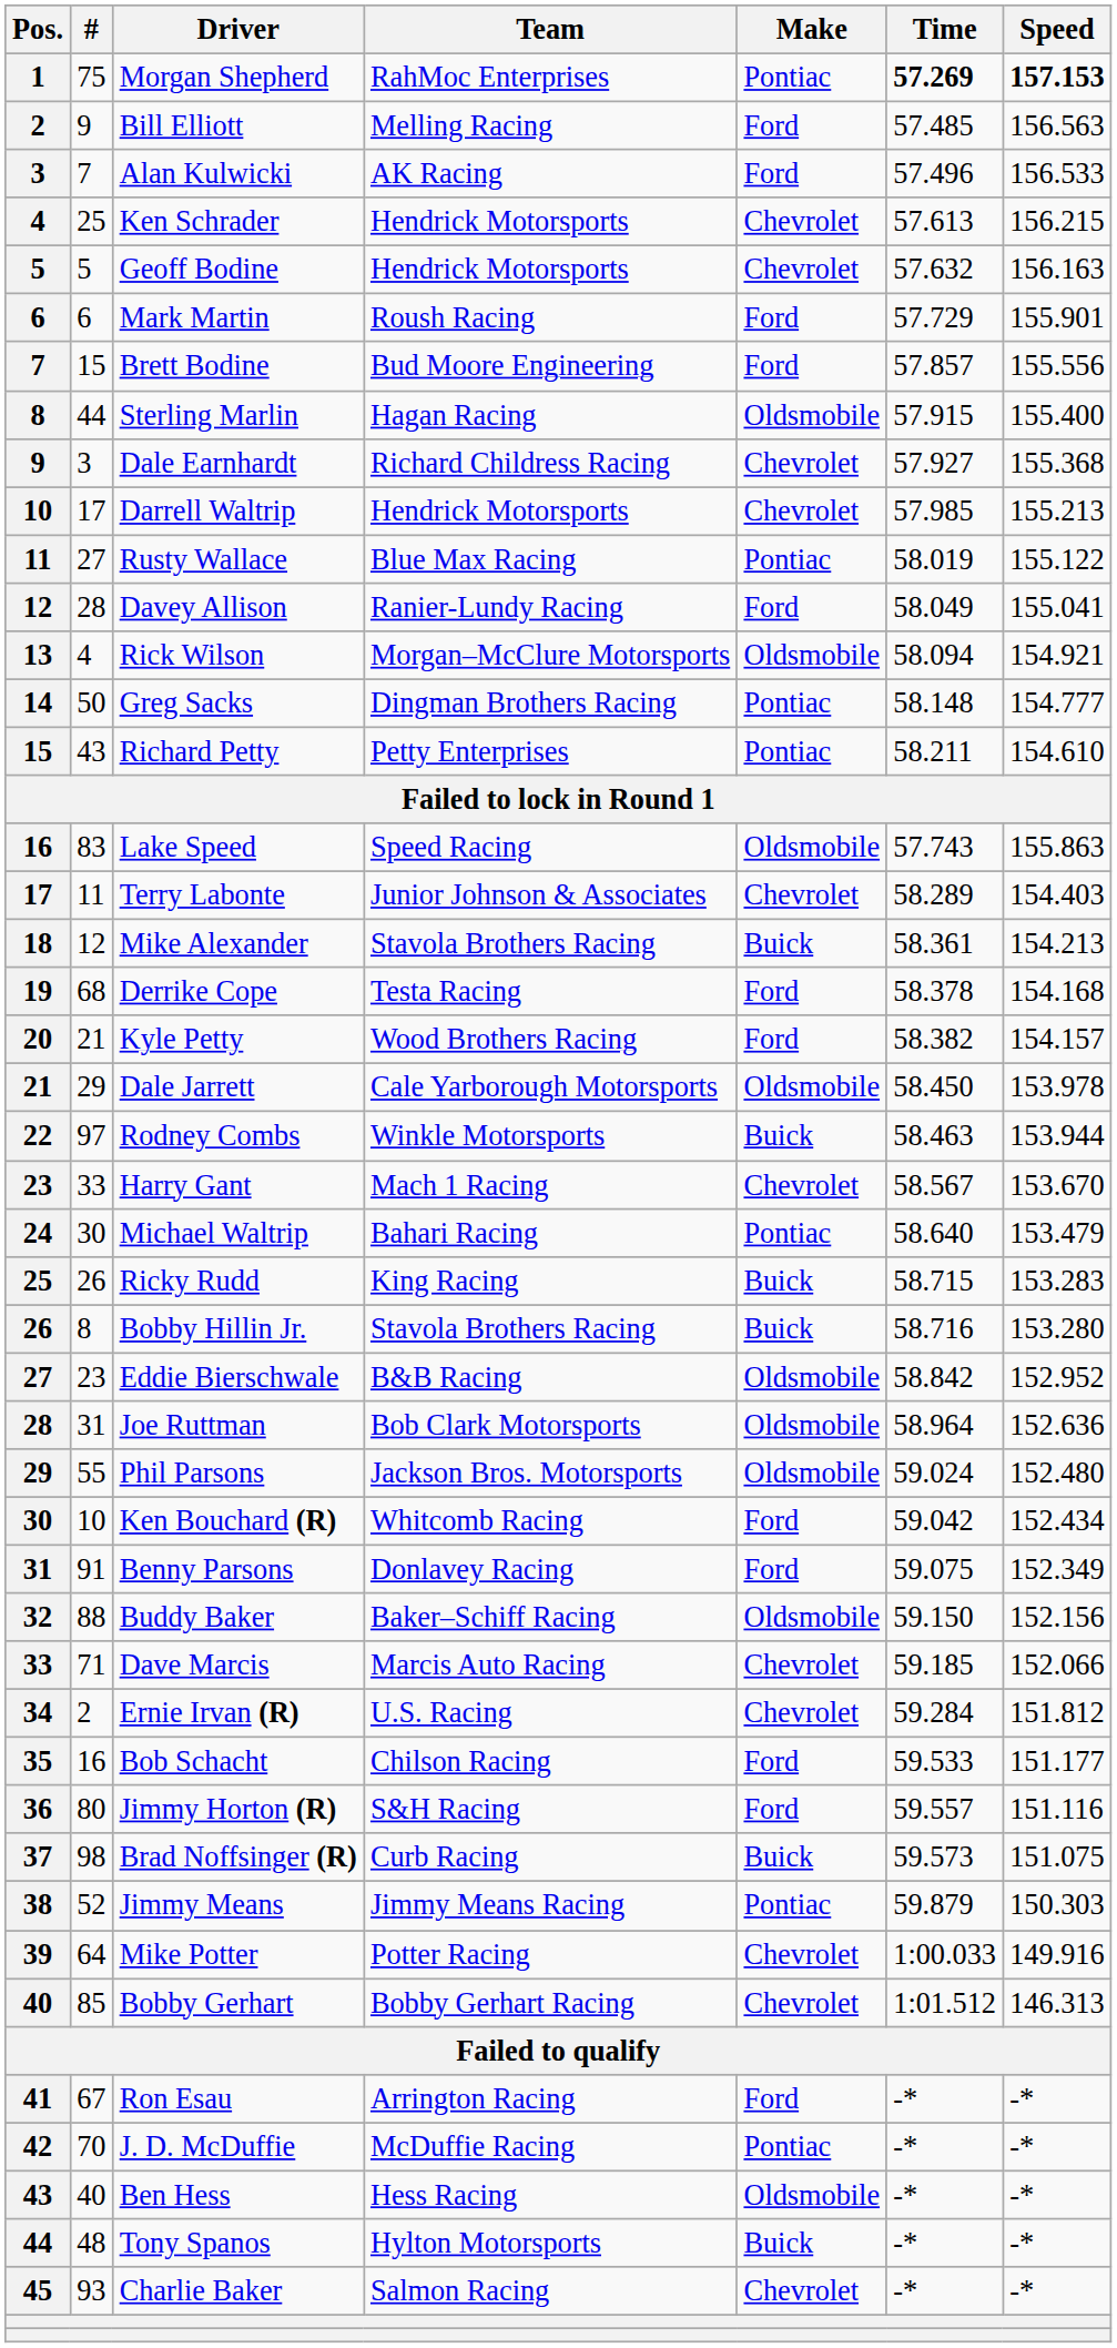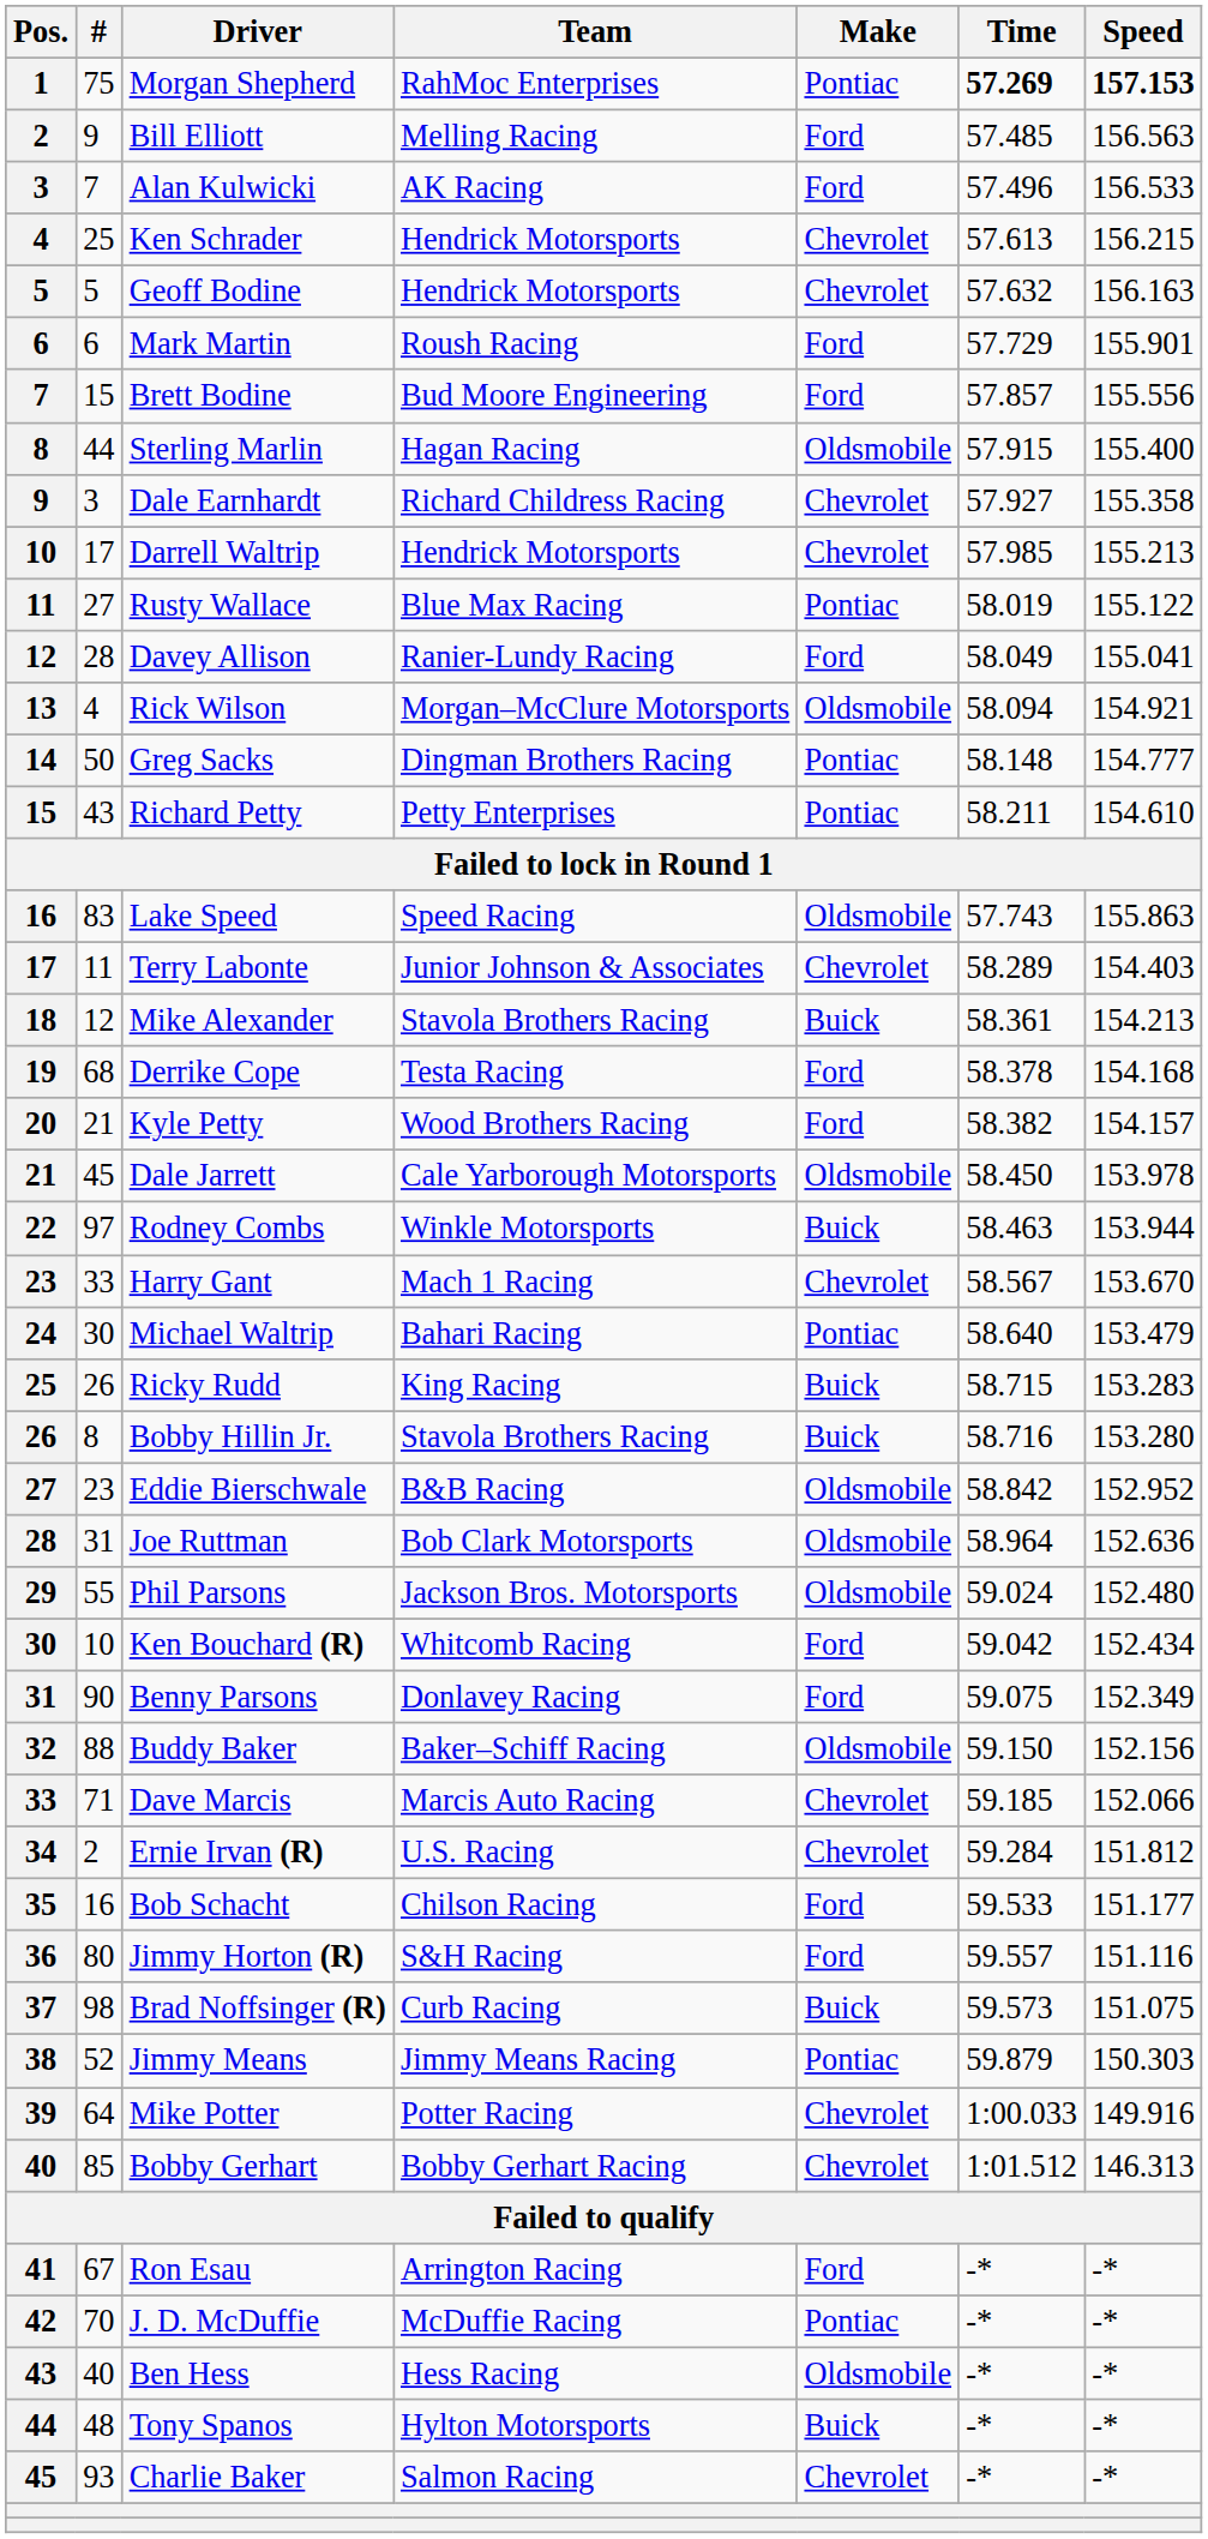 <table class="wikitable" style="font-size:95%">
 <tr>
 <th>Pos.</th>
 <th>#</th>
 <th>Driver</th>
 <th>Team</th>
 <th>Make</th>
 <th>Time</th>
 <th>Speed</th>
 </tr>
 <tr>
 <th>1</th>
 <td>75</td>
 <td><a href='#'>Morgan Shepherd</a></td>
 <td><a href='#'>RahMoc Enterprises</a></td>
 <td><a href='#'>Pontiac</a></td>
 <td><strong>57.269</strong></td>
 <td><strong>157.153</strong></td>
 </tr>
 <tr>
 <th>2</th>
 <td>9</td>
 <td><a href='#'>Bill Elliott</a></td>
 <td><a href='#'>Melling Racing</a></td>
 <td><a href='#'>Ford</a></td>
 <td>57.485</td>
 <td>156.563</td>
 </tr>
 <tr>
 <th>3</th>
 <td>7</td>
 <td><a href='#'>Alan Kulwicki</a></td>
 <td><a href='#'>AK Racing</a></td>
 <td><a href='#'>Ford</a></td>
 <td>57.496</td>
 <td>156.533</td>
 </tr>
 <tr>
 <th>4</th>
 <td>25</td>
 <td><a href='#'>Ken Schrader</a></td>
 <td><a href='#'>Hendrick Motorsports</a></td>
 <td><a href='#'>Chevrolet</a></td>
 <td>57.613</td>
 <td>156.215</td>
 </tr>
 <tr>
 <th>5</th>
 <td>5</td>
 <td><a href='#'>Geoff Bodine</a></td>
 <td><a href='#'>Hendrick Motorsports</a></td>
 <td><a href='#'>Chevrolet</a></td>
 <td>57.632</td>
 <td>156.163</td>
 </tr>
 <tr>
 <th>6</th>
 <td>6</td>
 <td><a href='#'>Mark Martin</a></td>
 <td><a href='#'>Roush Racing</a></td>
 <td><a href='#'>Ford</a></td>
 <td>57.729</td>
 <td>155.901</td>
 </tr>
 <tr>
 <th>7</th>
 <td>15</td>
 <td><a href='#'>Brett Bodine</a></td>
 <td><a href='#'>Bud Moore Engineering</a></td>
 <td><a href='#'>Ford</a></td>
 <td>57.857</td>
 <td>155.556</td>
 </tr>
 <tr>
 <th>8</th>
 <td>44</td>
 <td><a href='#'>Sterling Marlin</a></td>
 <td><a href='#'>Hagan Racing</a></td>
 <td><a href='#'>Oldsmobile</a></td>
 <td>57.915</td>
 <td>155.400</td>
 </tr>
 <tr>
 <th>9</th>
 <td>3</td>
 <td><a href='#'>Dale Earnhardt</a></td>
 <td><a href='#'>Richard Childress Racing</a></td>
 <td><a href='#'>Chevrolet</a></td>
 <td>57.927</td>
-<td>155.368</td>
+<td>155.358</td>
 </tr>
 <tr>
 <th>10</th>
 <td>17</td>
 <td><a href='#'>Darrell Waltrip</a></td>
 <td><a href='#'>Hendrick Motorsports</a></td>
 <td><a href='#'>Chevrolet</a></td>
 <td>57.985</td>
 <td>155.213</td>
 </tr>
 <tr>
 <th>11</th>
 <td>27</td>
 <td><a href='#'>Rusty Wallace</a></td>
 <td><a href='#'>Blue Max Racing</a></td>
 <td><a href='#'>Pontiac</a></td>
 <td>58.019</td>
 <td>155.122</td>
 </tr>
 <tr>
 <th>12</th>
 <td>28</td>
 <td><a href='#'>Davey Allison</a></td>
 <td><a href='#'>Ranier-Lundy Racing</a></td>
 <td><a href='#'>Ford</a></td>
 <td>58.049</td>
 <td>155.041</td>
 </tr>
 <tr>
 <th>13</th>
 <td>4</td>
 <td><a href='#'>Rick Wilson</a></td>
 <td><a href='#'>Morgan–McClure Motorsports</a></td>
 <td><a href='#'>Oldsmobile</a></td>
 <td>58.094</td>
 <td>154.921</td>
 </tr>
 <tr>
 <th>14</th>
 <td>50</td>
 <td><a href='#'>Greg Sacks</a></td>
 <td><a href='#'>Dingman Brothers Racing</a></td>
 <td><a href='#'>Pontiac</a></td>
 <td>58.148</td>
 <td>154.777</td>
 </tr>
 <tr>
 <th>15</th>
 <td>43</td>
 <td><a href='#'>Richard Petty</a></td>
 <td><a href='#'>Petty Enterprises</a></td>
 <td><a href='#'>Pontiac</a></td>
 <td>58.211</td>
 <td>154.610</td>
 </tr>
 <tr>
 <th colspan="7">Failed to lock in Round 1</th>
 </tr>
 <tr>
 <th>16</th>
 <td>83</td>
 <td><a href='#'>Lake Speed</a></td>
 <td><a href='#'>Speed Racing</a></td>
 <td><a href='#'>Oldsmobile</a></td>
 <td>57.743</td>
 <td>155.863</td>
 </tr>
 <tr>
 <th>17</th>
 <td>11</td>
 <td><a href='#'>Terry Labonte</a></td>
 <td><a href='#'>Junior Johnson & Associates</a></td>
 <td><a href='#'>Chevrolet</a></td>
 <td>58.289</td>
 <td>154.403</td>
 </tr>
 <tr>
 <th>18</th>
 <td>12</td>
 <td><a href='#'>Mike Alexander</a></td>
 <td><a href='#'>Stavola Brothers Racing</a></td>
 <td><a href='#'>Buick</a></td>
 <td>58.361</td>
 <td>154.213</td>
 </tr>
 <tr>
 <th>19</th>
 <td>68</td>
 <td><a href='#'>Derrike Cope</a></td>
 <td><a href='#'>Testa Racing</a></td>
 <td><a href='#'>Ford</a></td>
 <td>58.378</td>
 <td>154.168</td>
 </tr>
 <tr>
 <th>20</th>
 <td>21</td>
 <td><a href='#'>Kyle Petty</a></td>
 <td><a href='#'>Wood Brothers Racing</a></td>
 <td><a href='#'>Ford</a></td>
 <td>58.382</td>
 <td>154.157</td>
 </tr>
 <tr>
 <th>21</th>
-<td>29</td>
+<td>45</td>
 <td><a href='#'>Dale Jarrett</a></td>
 <td><a href='#'>Cale Yarborough Motorsports</a></td>
 <td><a href='#'>Oldsmobile</a></td>
 <td>58.450</td>
 <td>153.978</td>
 </tr>
 <tr>
 <th>22</th>
 <td>97</td>
 <td><a href='#'>Rodney Combs</a></td>
 <td><a href='#'>Winkle Motorsports</a></td>
 <td><a href='#'>Buick</a></td>
 <td>58.463</td>
 <td>153.944</td>
 </tr>
 <tr>
 <th>23</th>
 <td>33</td>
 <td><a href='#'>Harry Gant</a></td>
 <td><a href='#'>Mach 1 Racing</a></td>
 <td><a href='#'>Chevrolet</a></td>
 <td>58.567</td>
 <td>153.670</td>
 </tr>
 <tr>
 <th>24</th>
 <td>30</td>
 <td><a href='#'>Michael Waltrip</a></td>
 <td><a href='#'>Bahari Racing</a></td>
 <td><a href='#'>Pontiac</a></td>
 <td>58.640</td>
 <td>153.479</td>
 </tr>
 <tr>
 <th>25</th>
 <td>26</td>
 <td><a href='#'>Ricky Rudd</a></td>
 <td><a href='#'>King Racing</a></td>
 <td><a href='#'>Buick</a></td>
 <td>58.715</td>
 <td>153.283</td>
 </tr>
 <tr>
 <th>26</th>
 <td>8</td>
 <td><a href='#'>Bobby Hillin Jr.</a></td>
 <td><a href='#'>Stavola Brothers Racing</a></td>
 <td><a href='#'>Buick</a></td>
 <td>58.716</td>
 <td>153.280</td>
 </tr>
 <tr>
 <th>27</th>
 <td>23</td>
 <td><a href='#'>Eddie Bierschwale</a></td>
 <td><a href='#'>B&B Racing</a></td>
 <td><a href='#'>Oldsmobile</a></td>
 <td>58.842</td>
 <td>152.952</td>
 </tr>
 <tr>
 <th>28</th>
 <td>31</td>
 <td><a href='#'>Joe Ruttman</a></td>
 <td><a href='#'>Bob Clark Motorsports</a></td>
 <td><a href='#'>Oldsmobile</a></td>
 <td>58.964</td>
 <td>152.636</td>
 </tr>
 <tr>
 <th>29</th>
 <td>55</td>
 <td><a href='#'>Phil Parsons</a></td>
 <td><a href='#'>Jackson Bros. Motorsports</a></td>
 <td><a href='#'>Oldsmobile</a></td>
 <td>59.024</td>
 <td>152.480</td>
 </tr>
 <tr>
 <th>30</th>
 <td>10</td>
 <td><a href='#'>Ken Bouchard</a> <strong>(R)</strong></td>
 <td><a href='#'>Whitcomb Racing</a></td>
 <td><a href='#'>Ford</a></td>
 <td>59.042</td>
 <td>152.434</td>
 </tr>
 <tr>
 <th>31</th>
-<td>91</td>
+<td>90</td>
 <td><a href='#'>Benny Parsons</a></td>
 <td><a href='#'>Donlavey Racing</a></td>
 <td><a href='#'>Ford</a></td>
 <td>59.075</td>
 <td>152.349</td>
 </tr>
 <tr>
 <th>32</th>
 <td>88</td>
 <td><a href='#'>Buddy Baker</a></td>
 <td><a href='#'>Baker–Schiff Racing</a></td>
 <td><a href='#'>Oldsmobile</a></td>
 <td>59.150</td>
 <td>152.156</td>
 </tr>
 <tr>
 <th>33</th>
 <td>71</td>
 <td><a href='#'>Dave Marcis</a></td>
 <td><a href='#'>Marcis Auto Racing</a></td>
 <td><a href='#'>Chevrolet</a></td>
 <td>59.185</td>
 <td>152.066</td>
 </tr>
 <tr>
 <th>34</th>
 <td>2</td>
 <td><a href='#'>Ernie Irvan</a> <strong>(R)</strong></td>
 <td><a href='#'>U.S. Racing</a></td>
 <td><a href='#'>Chevrolet</a></td>
 <td>59.284</td>
 <td>151.812</td>
 </tr>
 <tr>
 <th>35</th>
 <td>16</td>
 <td><a href='#'>Bob Schacht</a></td>
 <td><a href='#'>Chilson Racing</a></td>
 <td><a href='#'>Ford</a></td>
 <td>59.533</td>
 <td>151.177</td>
 </tr>
 <tr>
 <th>36</th>
 <td>80</td>
 <td><a href='#'>Jimmy Horton</a> <strong>(R)</strong></td>
 <td><a href='#'>S&H Racing</a></td>
 <td><a href='#'>Ford</a></td>
 <td>59.557</td>
 <td>151.116</td>
 </tr>
 <tr>
 <th>37</th>
 <td>98</td>
 <td><a href='#'>Brad Noffsinger</a> <strong>(R)</strong></td>
 <td><a href='#'>Curb Racing</a></td>
 <td><a href='#'>Buick</a></td>
 <td>59.573</td>
 <td>151.075</td>
 </tr>
 <tr>
 <th>38</th>
 <td>52</td>
 <td><a href='#'>Jimmy Means</a></td>
 <td><a href='#'>Jimmy Means Racing</a></td>
 <td><a href='#'>Pontiac</a></td>
 <td>59.879</td>
 <td>150.303</td>
 </tr>
 <tr>
 <th>39</th>
 <td>64</td>
 <td><a href='#'>Mike Potter</a></td>
 <td><a href='#'>Potter Racing</a></td>
 <td><a href='#'>Chevrolet</a></td>
 <td>1:00.033</td>
 <td>149.916</td>
 </tr>
 <tr>
 <th>40</th>
 <td>85</td>
 <td><a href='#'>Bobby Gerhart</a></td>
 <td><a href='#'>Bobby Gerhart Racing</a></td>
 <td><a href='#'>Chevrolet</a></td>
 <td>1:01.512</td>
 <td>146.313</td>
 </tr>
 <tr>
 <th colspan="7">Failed to qualify</th>
 </tr>
 <tr>
 <th>41</th>
 <td>67</td>
 <td><a href='#'>Ron Esau</a></td>
 <td><a href='#'>Arrington Racing</a></td>
 <td><a href='#'>Ford</a></td>
 <td>-*</td>
 <td>-*</td>
 </tr>
 <tr>
 <th>42</th>
 <td>70</td>
 <td><a href='#'>J. D. McDuffie</a></td>
 <td><a href='#'>McDuffie Racing</a></td>
 <td><a href='#'>Pontiac</a></td>
 <td>-*</td>
 <td>-*</td>
 </tr>
 <tr>
 <th>43</th>
 <td>40</td>
 <td><a href='#'>Ben Hess</a></td>
 <td><a href='#'>Hess Racing</a></td>
 <td><a href='#'>Oldsmobile</a></td>
 <td>-*</td>
 <td>-*</td>
 </tr>
 <tr>
 <th>44</th>
 <td>48</td>
 <td><a href='#'>Tony Spanos</a></td>
 <td><a href='#'>Hylton Motorsports</a></td>
 <td><a href='#'>Buick</a></td>
 <td>-*</td>
 <td>-*</td>
 </tr>
 <tr>
 <th>45</th>
 <td>93</td>
 <td><a href='#'>Charlie Baker</a></td>
 <td><a href='#'>Salmon Racing</a></td>
 <td><a href='#'>Chevrolet</a></td>
 <td>-*</td>
 <td>-*</td>
 </tr>
 <tr>
 <th colspan="7"></th>
 </tr>
 <tr>
 <th colspan="7"></th>
 </tr>
 </table>
